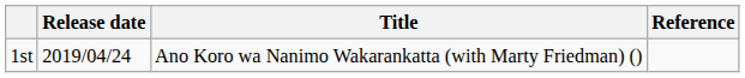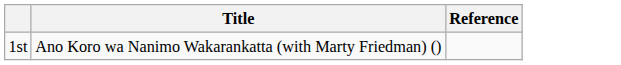 <table class=wikitable style="font-size:small">
 <tr>
 <th></th>
-<th>Release date</th>
 <th>Title</th>
 <th>Reference</th>
 </tr>
 <tr>
 <td>1st</td>
-<td>2019/04/24</td>
 <td>Ano Koro wa Nanimo Wakarankatta (with Marty Friedman) ()</td>
 <td></td>
 </tr>
 </table>
